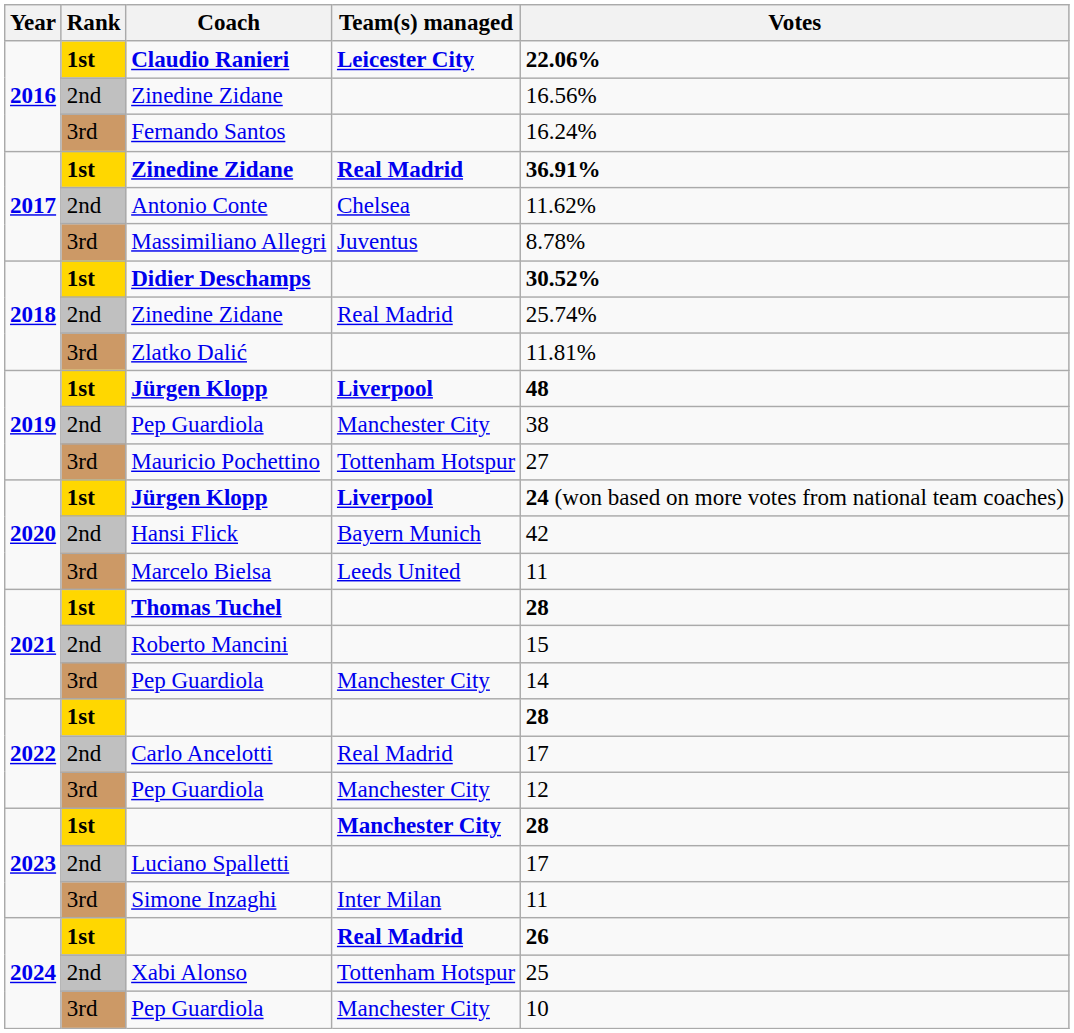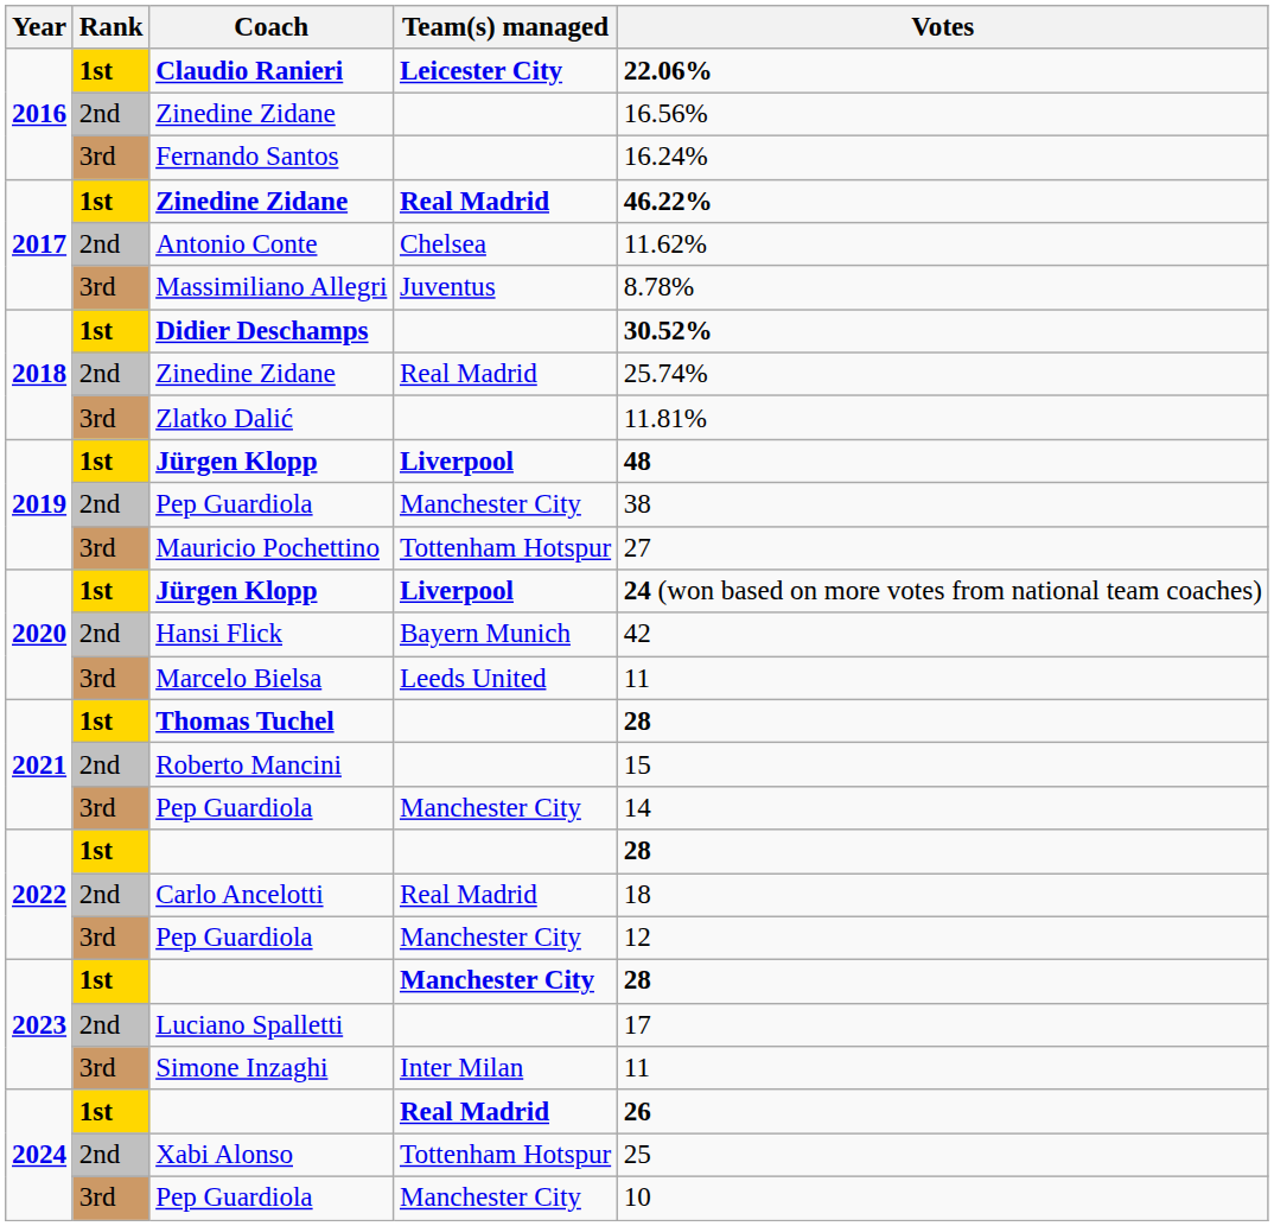 <table class="wikitable">
 <tr>
 <th>Year</th>
 <th>Rank</th>
 <th>Coach</th>
 <th>Team(s) managed</th>
 <th>Votes</th>
 </tr>
 <tr>
 <td rowspan="3"><strong><a href='#'>2016</a></strong></td>
 <td scope=col style="background-color: gold"><strong>1st</strong></td>
 <td> <strong><a href='#'>Claudio Ranieri</a></strong></td>
 <td> <strong><a href='#'>Leicester City</a></strong></td>
 <td><strong>22.06%</strong></td>
 </tr>
 <tr>
 <td scope=col style="background-color: silver">2nd</td>
 <td> <a href='#'>Zinedine Zidane</a></td>
 <td></td>
 <td>16.56%</td>
 </tr>
 <tr>
 <td scope=col style="background-color: #cc9966">3rd</td>
 <td> <a href='#'>Fernando Santos</a></td>
 <td></td>
 <td>16.24%</td>
 </tr>
 <tr>
 <td rowspan="3"><strong><a href='#'>2017</a></strong></td>
 <td scope=col style="background-color: gold"><strong>1st</strong></td>
 <td> <strong><a href='#'>Zinedine Zidane</a></strong></td>
 <td> <strong><a href='#'>Real Madrid</a></strong></td>
-<td><strong>36.91%</strong></td>
+<td><strong>46.22%</strong></td>
 </tr>
 <tr>
 <td scope=col style="background-color: silver">2nd</td>
 <td> <a href='#'>Antonio Conte</a></td>
 <td> <a href='#'>Chelsea</a></td>
 <td>11.62%</td>
 </tr>
 <tr>
 <td scope=col style="background-color: #cc9966">3rd</td>
 <td> <a href='#'>Massimiliano Allegri</a></td>
 <td> <a href='#'>Juventus</a></td>
 <td>8.78%</td>
 </tr>
 <tr>
 <td rowspan="3"><strong><a href='#'>2018</a></strong></td>
 <td scope=col style="background-color: gold"><strong>1st</strong></td>
 <td> <strong><a href='#'>Didier Deschamps</a></strong></td>
 <td><strong></strong></td>
 <td><strong>30.52%</strong></td>
 </tr>
 <tr>
 <td scope=col style="background-color: silver">2nd</td>
 <td> <a href='#'>Zinedine Zidane</a></td>
 <td> <a href='#'>Real Madrid</a></td>
 <td>25.74%</td>
 </tr>
 <tr>
 <td scope=col style="background-color: #cc9966">3rd</td>
 <td> <a href='#'>Zlatko Dalić</a></td>
 <td></td>
 <td>11.81%</td>
 </tr>
 <tr>
 <td rowspan="3"><strong><a href='#'>2019</a></strong></td>
 <td scope=col style="background-color: gold"><strong>1st</strong></td>
 <td> <strong><a href='#'>Jürgen Klopp</a></strong></td>
 <td> <strong><a href='#'>Liverpool</a></strong></td>
 <td><strong>48</strong></td>
 </tr>
 <tr>
 <td scope=col style="background-color: silver">2nd</td>
 <td> <a href='#'>Pep Guardiola</a></td>
 <td> <a href='#'>Manchester City</a></td>
 <td>38</td>
 </tr>
 <tr>
 <td scope=col style="background-color: #cc9966">3rd</td>
 <td> <a href='#'>Mauricio Pochettino</a></td>
 <td> <a href='#'>Tottenham Hotspur</a></td>
 <td>27</td>
 </tr>
 <tr>
 <td rowspan="3"><strong><a href='#'>2020</a></strong></td>
 <td scope=col style="background-color: gold"><strong>1st</strong></td>
 <td> <strong><a href='#'>Jürgen Klopp</a></strong></td>
 <td> <strong><a href='#'>Liverpool</a></strong></td>
 <td><strong>24</strong> (won based on more votes from national team coaches)</td>
 </tr>
 <tr>
 <td scope=col style="background-color: silver">2nd</td>
 <td> <a href='#'>Hansi Flick</a></td>
 <td> <a href='#'>Bayern Munich</a></td>
 <td>42</td>
 </tr>
 <tr>
 <td scope=col style="background-color: #cc9966">3rd</td>
 <td> <a href='#'>Marcelo Bielsa</a></td>
 <td> <a href='#'>Leeds United</a></td>
 <td>11</td>
 </tr>
 <tr>
 <td rowspan="3"><strong><a href='#'>2021</a></strong></td>
 <td scope=col style="background-color: gold"><strong>1st</strong></td>
 <td> <strong><a href='#'>Thomas Tuchel</a></strong></td>
 <td></td>
 <td><strong>28</strong></td>
 </tr>
 <tr>
 <td scope=col style="background-color: silver">2nd</td>
 <td> <a href='#'>Roberto Mancini</a></td>
 <td></td>
 <td>15</td>
 </tr>
 <tr>
 <td scope=col style="background-color: #cc9966">3rd</td>
 <td> <a href='#'>Pep Guardiola</a></td>
 <td> <a href='#'>Manchester City</a></td>
 <td>14</td>
 </tr>
 <tr>
 <td rowspan="3"><strong><a href='#'>2022</a></strong></td>
 <td scope=col style="background-color: gold"><strong>1st</strong></td>
 <td></td>
 <td><strong></strong></td>
 <td><strong>28</strong></td>
 </tr>
 <tr>
 <td scope=col style="background-color: silver">2nd</td>
 <td> <a href='#'>Carlo Ancelotti</a></td>
 <td> <a href='#'>Real Madrid</a></td>
-<td>17</td>
+<td>18</td>
 </tr>
 <tr>
 <td scope=col style="background-color: #cc9966">3rd</td>
 <td> <a href='#'>Pep Guardiola</a></td>
 <td> <a href='#'>Manchester City</a></td>
 <td>12</td>
 </tr>
 <tr>
 <td rowspan="3"><strong><a href='#'>2023</a></strong></td>
 <td scope=col style="background-color: gold"><strong>1st</strong></td>
 <td></td>
 <td> <strong><a href='#'>Manchester City</a></strong></td>
 <td><strong>28</strong></td>
 </tr>
 <tr>
 <td scope=col style="background-color: silver">2nd</td>
 <td> <a href='#'>Luciano Spalletti</a></td>
 <td></td>
 <td>17</td>
 </tr>
 <tr>
 <td scope=col style="background-color: #cc9966">3rd</td>
 <td> <a href='#'>Simone Inzaghi</a></td>
 <td> <a href='#'>Inter Milan</a></td>
 <td>11</td>
 </tr>
 <tr>
 <td rowspan="3"><strong><a href='#'>2024</a></strong></td>
 <td scope=col style="background-color: gold"><strong>1st</strong></td>
 <td></td>
 <td> <strong><a href='#'>Real Madrid</a></strong></td>
 <td><strong>26</strong></td>
 </tr>
 <tr>
 <td scope=col style="background-color: silver">2nd</td>
 <td> <a href='#'>Xabi Alonso</a></td>
 <td> <a href='#'>Tottenham Hotspur</a></td>
 <td>25</td>
 </tr>
 <tr>
 <td scope=col style="background-color: #cc9966">3rd</td>
 <td> <a href='#'>Pep Guardiola</a></td>
 <td> <a href='#'>Manchester City</a></td>
 <td>10</td>
 </tr>
 </table>
